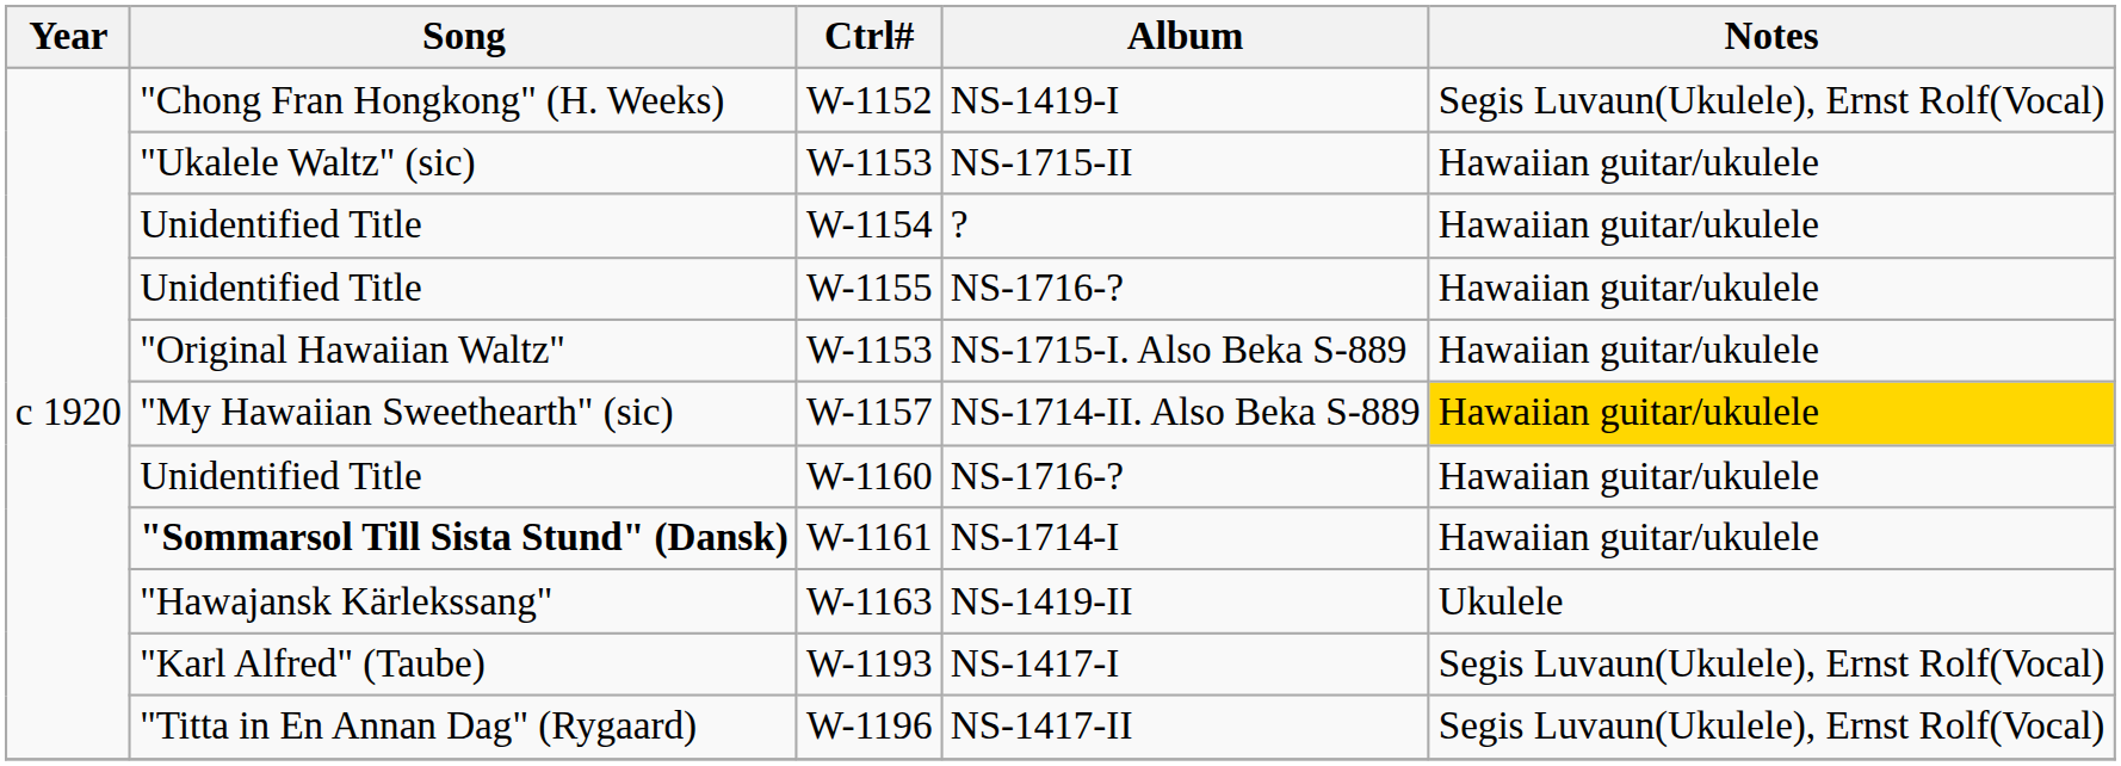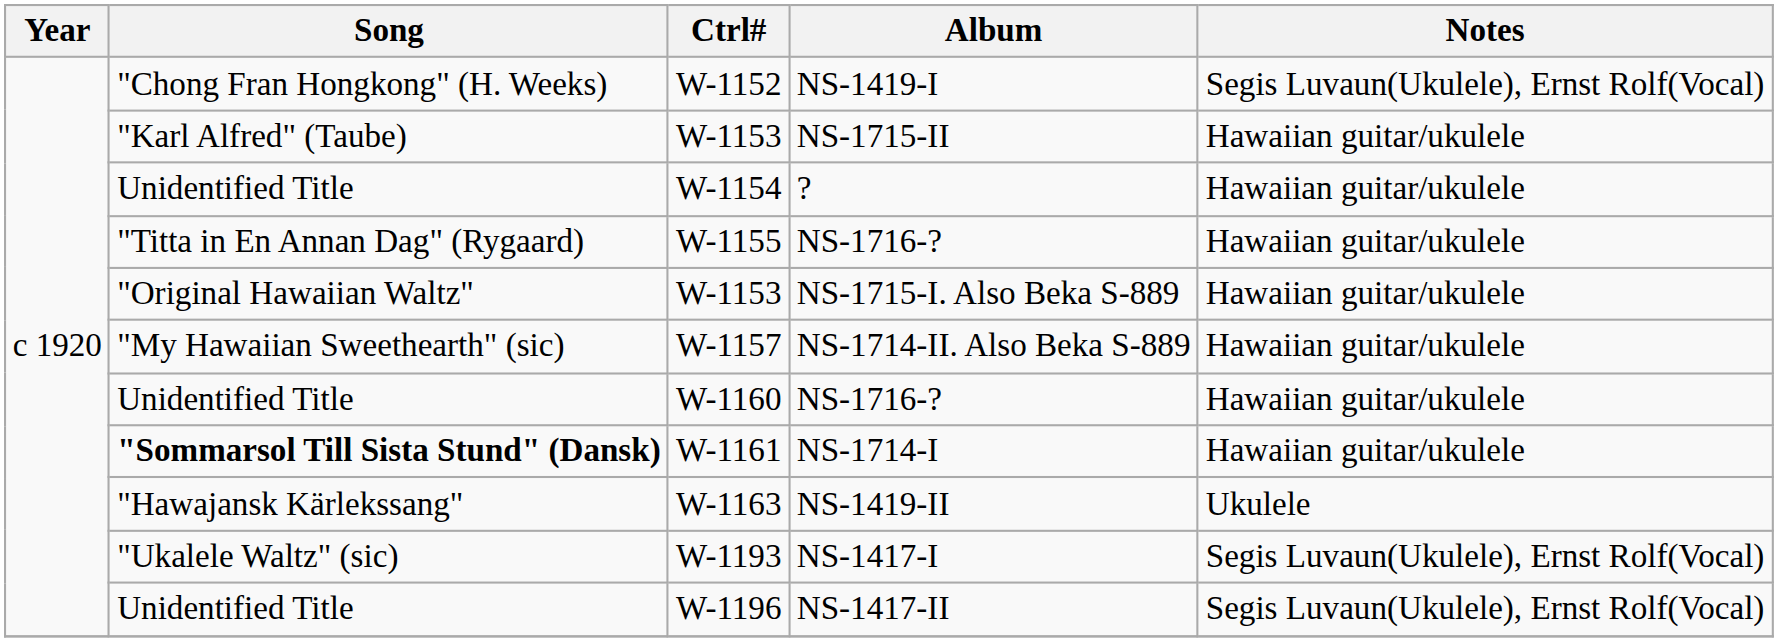 <table class="wikitable">
 <tr>
 <th>Year</th>
 <th>Song</th>
 <th>Ctrl#</th>
 <th>Album</th>
 <th>Notes</th>
 </tr>
 <tr>
 <td rowspan=11>c 1920</td>
 <td>"Chong Fran Hongkong" (H. Weeks)</td>
 <td>W-1152</td>
 <td>NS-1419-I</td>
 <td>Segis Luvaun(Ukulele), Ernst Rolf(Vocal)</td>
 </tr>
 <tr>
-<td>"Ukalele Waltz" (sic)</td>
+<td>"Karl Alfred" (Taube)</td>
 <td>W-1153</td>
 <td>NS-1715-II</td>
 <td>Hawaiian guitar/ukulele</td>
 </tr>
 <tr>
 <td>Unidentified Title</td>
 <td>W-1154</td>
 <td>?</td>
 <td>Hawaiian guitar/ukulele</td>
 </tr>
 <tr>
-<td>Unidentified Title</td>
+<td>"Titta in En Annan Dag" (Rygaard)</td>
 <td>W-1155</td>
 <td>NS-1716-?</td>
 <td>Hawaiian guitar/ukulele</td>
 </tr>
 <tr>
 <td>"Original Hawaiian Waltz"</td>
 <td>W-1153</td>
 <td>NS-1715-I. Also Beka S-889</td>
 <td>Hawaiian guitar/ukulele</td>
 </tr>
 <tr>
 <td>"My Hawaiian Sweethearth" (sic)</td>
 <td>W-1157</td>
 <td>NS-1714-II. Also Beka S-889</td>
-<td style="background: gold;">Hawaiian guitar/ukulele</td>
+<td>Hawaiian guitar/ukulele</td>
 </tr>
 <tr>
 <td>Unidentified Title</td>
 <td>W-1160</td>
 <td>NS-1716-?</td>
 <td>Hawaiian guitar/ukulele</td>
 </tr>
 <tr>
 <td><strong>"Sommarsol Till Sista Stund" (Dansk)</strong></td>
 <td>W-1161</td>
 <td>NS-1714-I</td>
 <td>Hawaiian guitar/ukulele</td>
 </tr>
 <tr>
 <td>"Hawajansk Kärlekssang"</td>
 <td>W-1163</td>
 <td>NS-1419-II</td>
 <td>Ukulele</td>
 </tr>
 <tr>
-<td>"Karl Alfred" (Taube)</td>
+<td>"Ukalele Waltz" (sic)</td>
 <td>W-1193</td>
 <td>NS-1417-I</td>
 <td>Segis Luvaun(Ukulele), Ernst Rolf(Vocal)</td>
 </tr>
 <tr>
-<td>"Titta in En Annan Dag" (Rygaard)</td>
+<td>Unidentified Title</td>
 <td>W-1196</td>
 <td>NS-1417-II</td>
 <td>Segis Luvaun(Ukulele), Ernst Rolf(Vocal)</td>
 </tr>
 <tr>
 </tr>
 </table>
